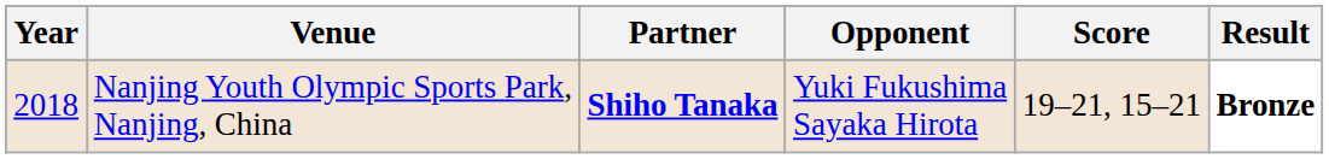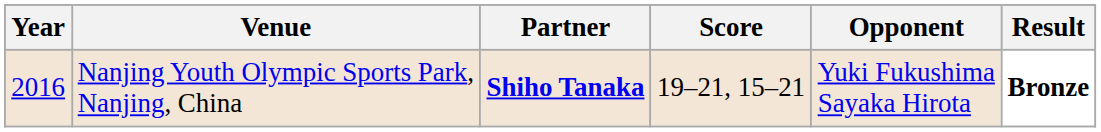 <table class="sortable wikitable" style="font-size: 90%;">
 <tr>
 <th>Year</th>
 <th>Venue</th>
 <th>Partner</th>
+<th>Score</th>
 <th>Opponent</th>
-<th>Score</th>
 <th>Result</th>
 </tr>
 <tr style="background:#F3E6D7">
-<td align="center"><a href='#'>2018</a></td>
+<td align="center"><a href='#'>2016</a></td>
 <td align="left"><a href='#'>Nanjing Youth Olympic Sports Park</a>,<br><a href='#'>Nanjing</a>, China</td>
 <td align="left"><strong> <a href='#'>Shiho Tanaka</a></strong></td>
+<td align="left">19–21, 15–21</td>
 <td align="left"> <a href='#'>Yuki Fukushima</a><br> <a href='#'>Sayaka Hirota</a></td>
-<td align="left">19–21, 15–21</td>
 <td style="text-align:left; background:white"> <strong>Bronze</strong></td>
 </tr>
 </table>
